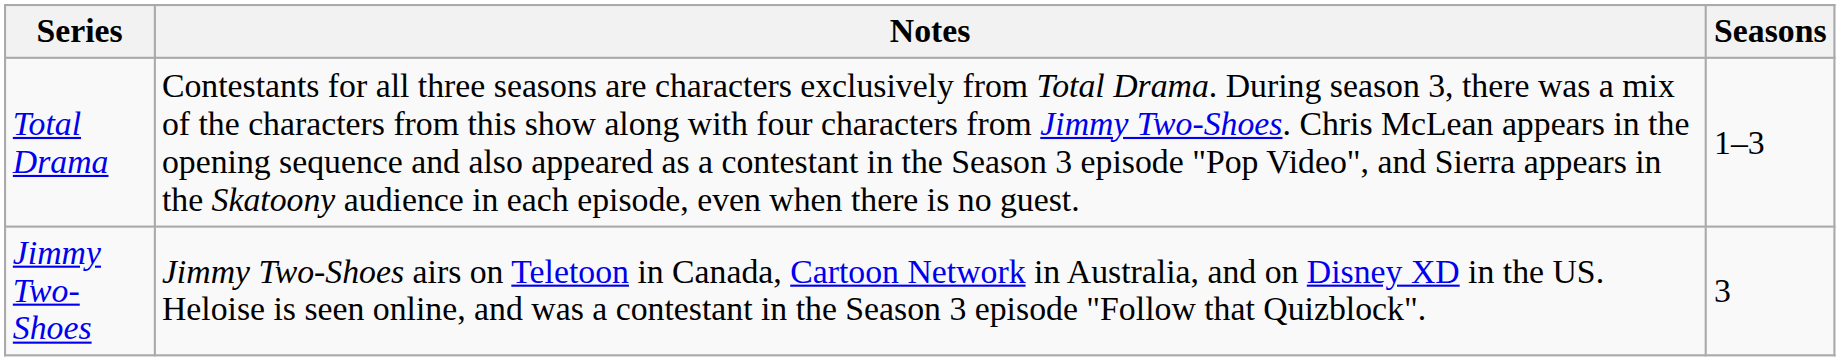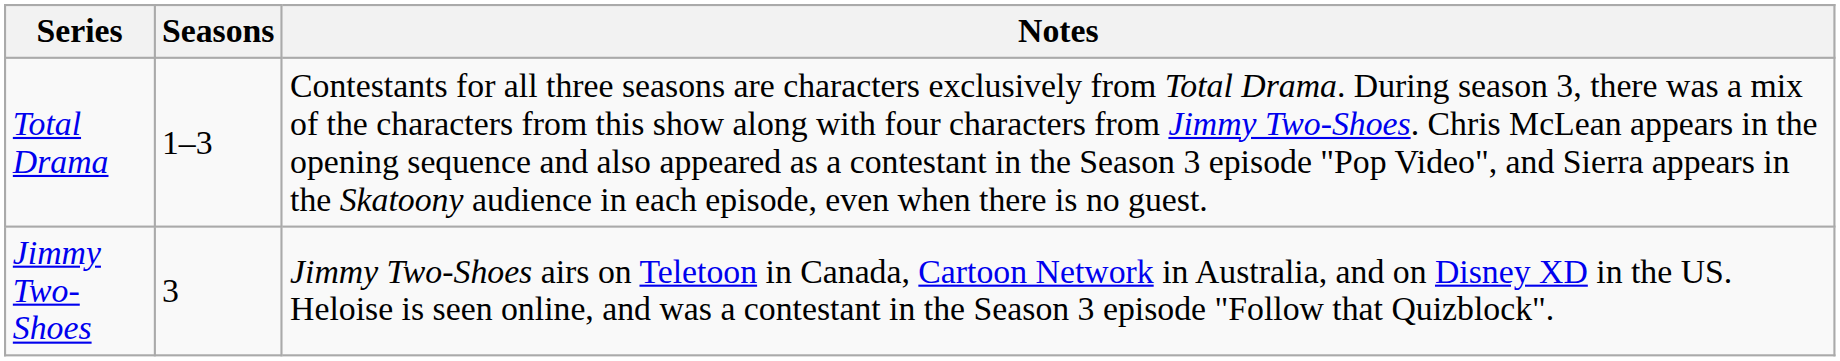 <table class="wikitable">
 <tr>
 <th>Series</th>
+<th>Seasons</th>
 <th>Notes</th>
-<th>Seasons</th>
 </tr>
 <tr>
 <td><em><a href='#'>Total Drama</a></em></td>
+<td>1–3</td>
 <td>Contestants for all three seasons are characters exclusively from <em>Total Drama</em>. During season 3, there was a mix of the characters from this show along with four characters from <em><a href='#'>Jimmy Two-Shoes</a></em>. Chris McLean appears in the opening sequence and also appeared as a contestant in the Season 3 episode "Pop Video", and Sierra appears in the <em>Skatoony</em> audience in each episode, even when there is no guest.</td>
-<td>1–3</td>
 </tr>
 <tr>
 <td><em><a href='#'>Jimmy Two-Shoes</a></em></td>
+<td>3</td>
 <td><em>Jimmy Two-Shoes</em> airs on <a href='#'>Teletoon</a> in Canada, <a href='#'>Cartoon Network</a> in Australia, and on <a href='#'>Disney XD</a> in the US. Heloise is seen online, and was a contestant in the Season 3 episode "Follow that Quizblock".</td>
-<td>3</td>
 </tr>
 </table>
